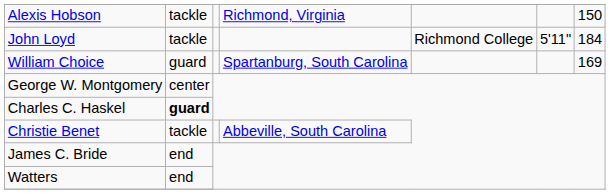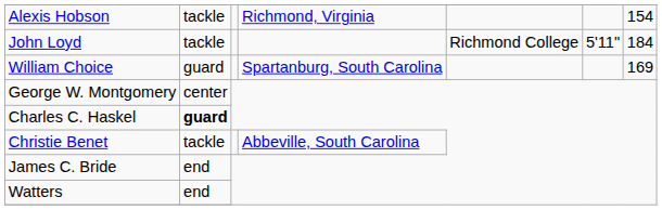 <table class="wikitable">
 <tr>
 </tr>
 <tr>
 <td><a href='#'>Alexis Hobson</a></td>
 <td>tackle</td>
 <td></td>
 <td><a href='#'>Richmond, Virginia</a></td>
 <td></td>
 <td></td>
-<td>150</td>
+<td>154</td>
 </tr>
 <tr>
 <td><a href='#'>John Loyd</a></td>
 <td>tackle</td>
 <td></td>
 <td></td>
 <td>Richmond College</td>
 <td>5'11"</td>
 <td>184</td>
 </tr>
 <tr>
 <td><a href='#'>William Choice</a></td>
 <td>guard</td>
 <td></td>
 <td><a href='#'>Spartanburg, South Carolina</a></td>
 <td></td>
 <td></td>
 <td>169</td>
 </tr>
 <tr>
 <td>George W. Montgomery</td>
 <td>center</td>
 </tr>
 <tr>
 <td>Charles C. Haskel</td>
 <td><strong>guard</strong></td>
 </tr>
 <tr>
 <td><a href='#'>Christie Benet</a></td>
 <td>tackle</td>
 <td></td>
 <td><a href='#'>Abbeville, South Carolina</a></td>
 </tr>
 <tr>
 <td>James C. Bride</td>
 <td>end</td>
 </tr>
 <tr>
 <td>Watters</td>
 <td>end</td>
 </tr>
 <tr>
 </tr>
 </table>
